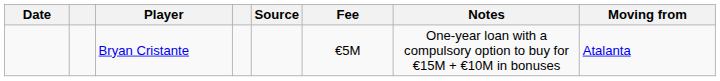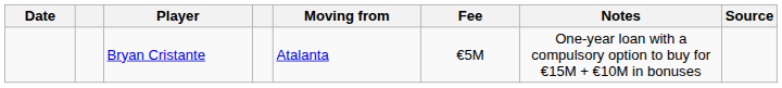 <table class="wikitable sortable">
 <tr>
 <th style="width:80px;">Date</th>
 <th style="width:30px;"></th>
 <th style="width:180px;">Player</th>
 <th style="width:20px;"></th>
-<th style="width:20px;">Source</th>
+<th style="width:180px;">Moving from</th>
 <th style="width:120px;" class="unsortable">Fee</th>
 <th style="width:250px;" class="unsortable">Notes</th>
-<th style="width:180px;">Moving from</th>
+<th style="width:20px;">Source</th>
 </tr>
 <tr>
 <td></td>
 <td align=center></td>
 <td> <a href='#'>Bryan Cristante</a></td>
 <td align=center></td>
-<td></td>
+<td> <a href='#'>Atalanta</a></td>
 <td align=center>€5M</td>
 <td align=center>One-year loan with a compulsory option to buy for €15M + €10M in bonuses</td>
-<td> <a href='#'>Atalanta</a></td>
+<td></td>
 </tr>
 </table>
